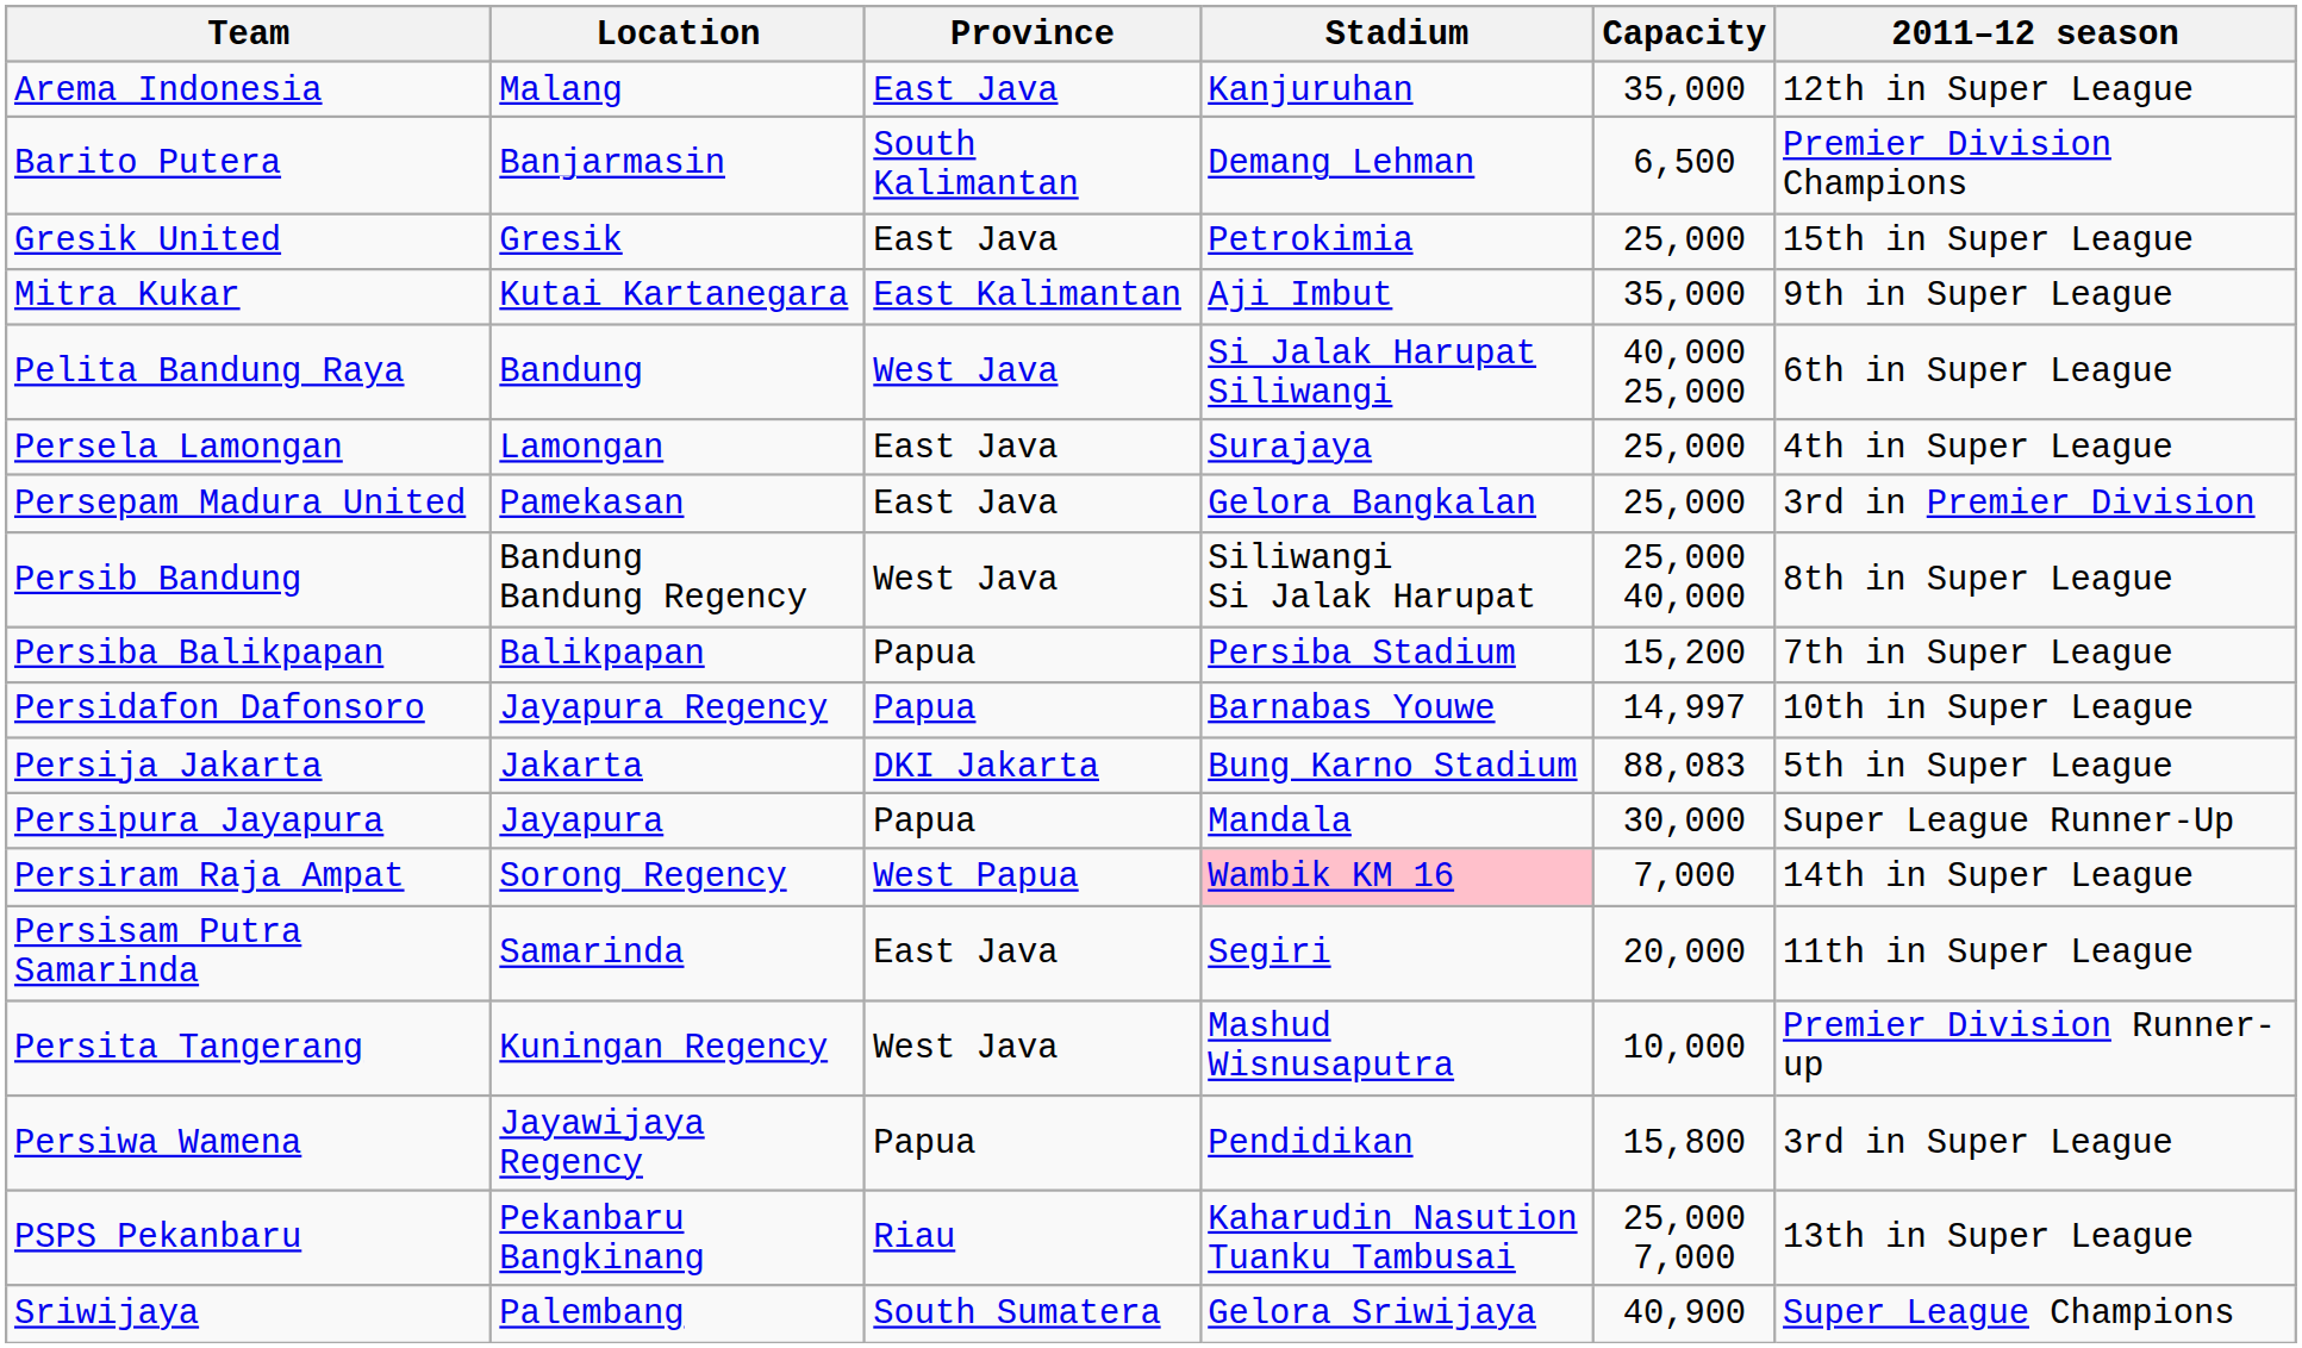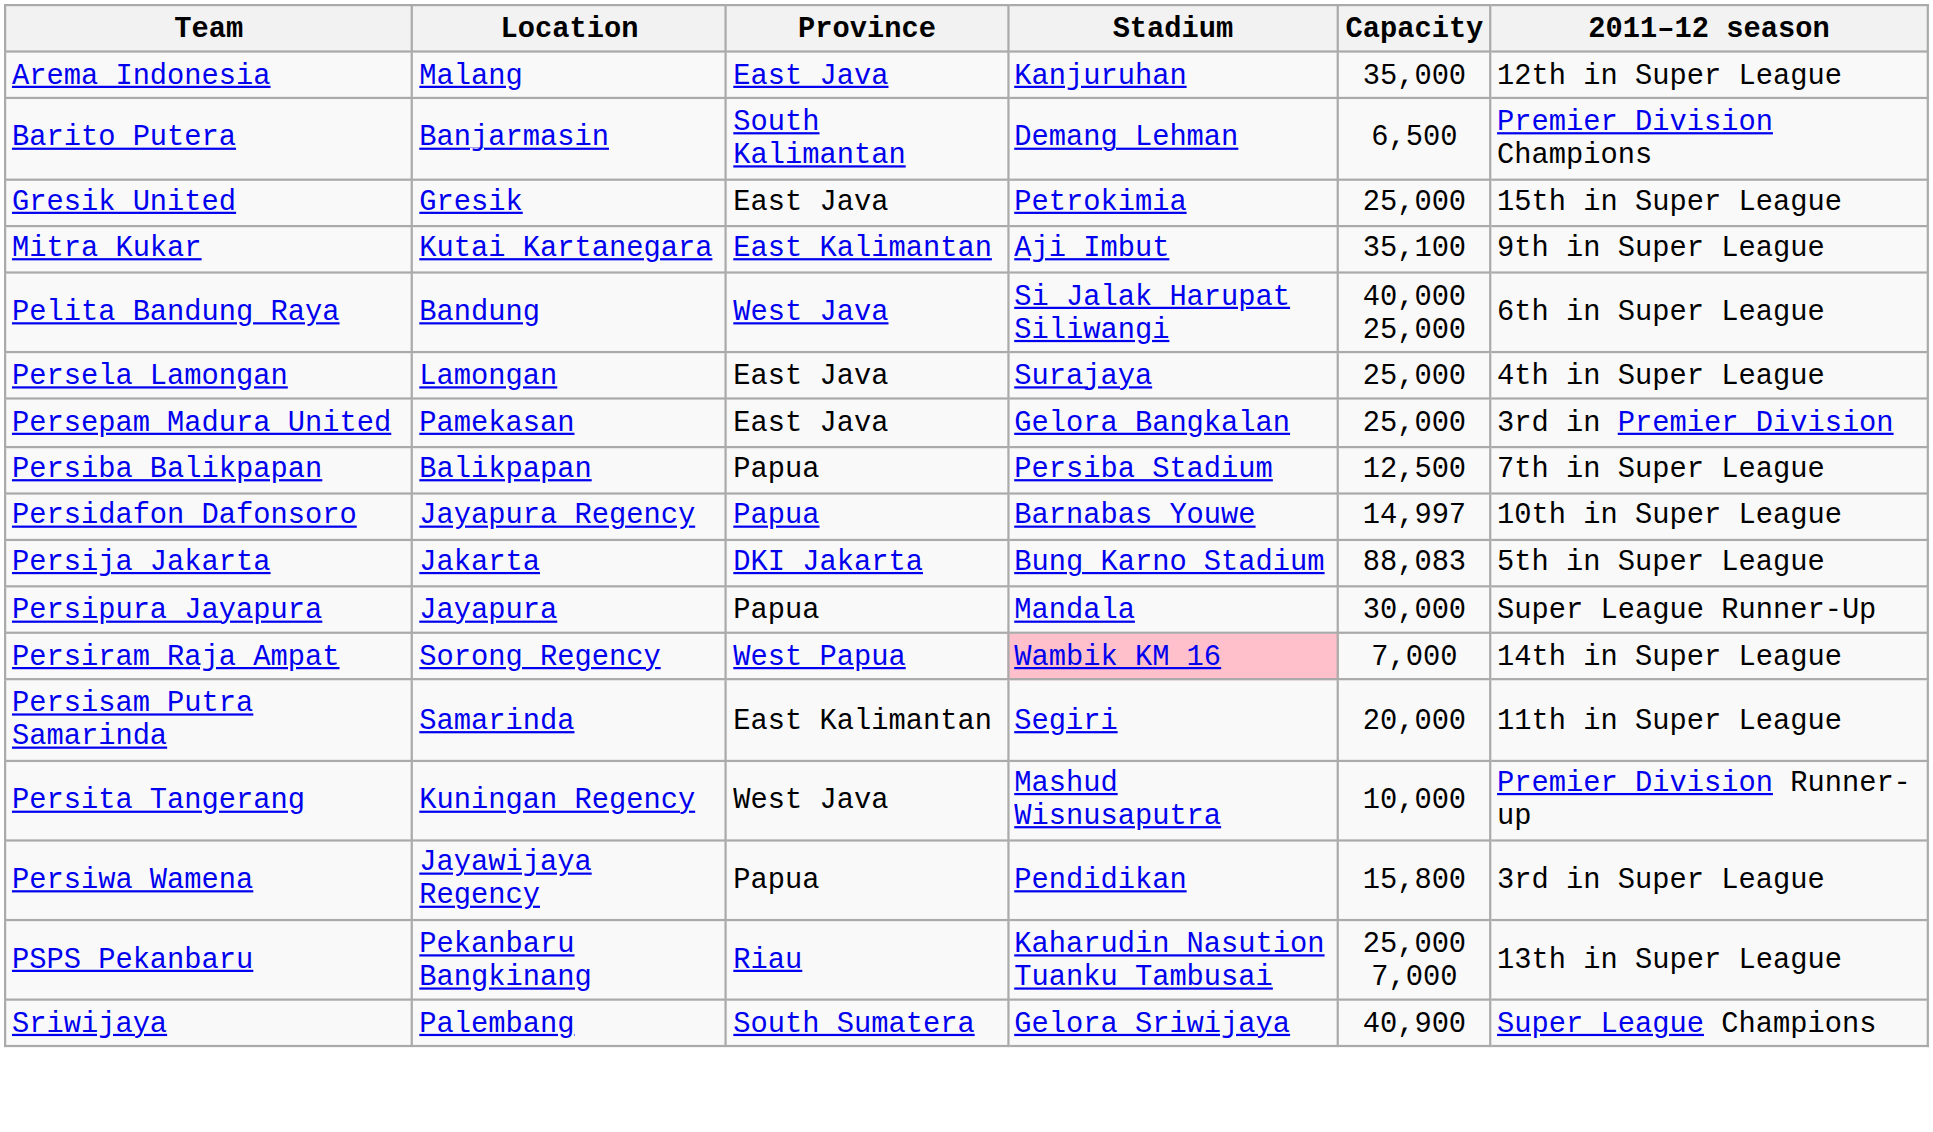 <table class="wikitable sortable">
 <tr>
 <th>Team</th>
 <th>Location</th>
 <th>Province</th>
 <th>Stadium</th>
 <th>Capacity</th>
 <th>2011–12 season</th>
 </tr>
 <tr>
 <td><a href='#'>Arema Indonesia</a></td>
 <td><a href='#'>Malang</a></td>
 <td><a href='#'>East Java</a></td>
 <td><a href='#'>Kanjuruhan</a></td>
 <td style="text-align:center">35,000</td>
 <td>12th in Super League</td>
 </tr>
 <tr>
 <td><a href='#'>Barito Putera</a></td>
 <td><a href='#'>Banjarmasin</a></td>
 <td><a href='#'>South Kalimantan</a></td>
 <td><a href='#'>Demang Lehman</a></td>
 <td style="text-align:center">6,500</td>
 <td><a href='#'>Premier Division</a> Champions</td>
 </tr>
 <tr>
 <td><a href='#'>Gresik United</a></td>
 <td><a href='#'>Gresik</a></td>
 <td>East Java</td>
 <td><a href='#'>Petrokimia</a></td>
 <td style="text-align:center">25,000</td>
 <td>15th in Super League</td>
 </tr>
 <tr>
 <td><a href='#'>Mitra Kukar</a></td>
 <td><a href='#'>Kutai Kartanegara</a></td>
 <td><a href='#'>East Kalimantan</a></td>
 <td><a href='#'>Aji Imbut</a></td>
-<td style="text-align:center">35,000</td>
+<td style="text-align:center">35,100</td>
 <td>9th in Super League</td>
 </tr>
 <tr>
 <td><a href='#'>Pelita Bandung Raya</a></td>
 <td><a href='#'>Bandung</a></td>
 <td><a href='#'>West Java</a></td>
 <td><a href='#'>Si Jalak Harupat</a><br><a href='#'>Siliwangi</a></td>
 <td style="text-align:center">40,000<br>25,000</td>
 <td>6th in Super League</td>
 </tr>
 <tr>
 <td><a href='#'>Persela Lamongan</a></td>
 <td><a href='#'>Lamongan</a></td>
 <td>East Java</td>
 <td><a href='#'>Surajaya</a></td>
 <td style="text-align:center">25,000</td>
 <td>4th in Super League</td>
 </tr>
 <tr>
 <td><a href='#'>Persepam Madura United</a></td>
 <td><a href='#'>Pamekasan</a></td>
 <td>East Java</td>
 <td><a href='#'>Gelora Bangkalan</a></td>
 <td style="text-align:center">25,000</td>
 <td>3rd in <a href='#'>Premier Division</a></td>
 </tr>
 <tr>
-<td><a href='#'>Persib Bandung</a></td>
-<td>Bandung<br>Bandung Regency</td>
-<td>West Java</td>
-<td>Siliwangi<br>Si Jalak Harupat</td>
-<td style="text-align:center">25,000<br>40,000</td>
-<td>8th in Super League</td>
-</tr>
-<tr>
 <td><a href='#'>Persiba Balikpapan</a></td>
 <td><a href='#'>Balikpapan</a></td>
 <td>Papua</td>
 <td><a href='#'>Persiba Stadium</a></td>
-<td style="text-align:center">15,200</td>
+<td style="text-align:center">12,500</td>
 <td>7th in Super League</td>
 </tr>
 <tr>
 <td><a href='#'>Persidafon Dafonsoro</a></td>
 <td><a href='#'>Jayapura Regency</a></td>
 <td><a href='#'>Papua</a></td>
 <td><a href='#'>Barnabas Youwe</a></td>
 <td style="text-align:center">14,997</td>
 <td>10th in Super League</td>
 </tr>
 <tr>
 <td><a href='#'>Persija Jakarta</a></td>
 <td><a href='#'>Jakarta</a></td>
 <td><a href='#'>DKI Jakarta</a></td>
 <td><a href='#'>Bung Karno Stadium</a></td>
 <td style="text-align:center">88,083</td>
 <td>5th in Super League</td>
 </tr>
 <tr>
 <td><a href='#'>Persipura Jayapura</a></td>
 <td><a href='#'>Jayapura</a></td>
 <td>Papua</td>
 <td><a href='#'>Mandala</a></td>
 <td style="text-align:center">30,000</td>
 <td>Super League Runner-Up</td>
 </tr>
 <tr>
 <td><a href='#'>Persiram Raja Ampat</a></td>
 <td><a href='#'>Sorong Regency</a></td>
 <td><a href='#'>West Papua</a></td>
 <td style="background: pink;"><a href='#'>Wambik KM 16</a></td>
 <td style="text-align:center">7,000</td>
 <td>14th in Super League</td>
 </tr>
 <tr>
 <td><a href='#'>Persisam Putra Samarinda</a></td>
 <td><a href='#'>Samarinda</a></td>
-<td>East Java</td>
+<td>East Kalimantan</td>
 <td><a href='#'>Segiri</a></td>
 <td style="text-align:center">20,000</td>
 <td>11th in Super League</td>
 </tr>
 <tr>
 <td><a href='#'>Persita Tangerang</a></td>
 <td><a href='#'>Kuningan Regency</a></td>
 <td>West Java</td>
 <td><a href='#'>Mashud Wisnusaputra</a></td>
 <td style="text-align:center">10,000</td>
 <td><a href='#'>Premier Division</a> Runner-up</td>
 </tr>
 <tr>
 <td><a href='#'>Persiwa Wamena</a></td>
 <td><a href='#'>Jayawijaya Regency</a></td>
 <td>Papua</td>
 <td><a href='#'>Pendidikan</a></td>
 <td style="text-align:center">15,800</td>
 <td>3rd in Super League</td>
 </tr>
 <tr>
 <td><a href='#'>PSPS Pekanbaru</a></td>
 <td><a href='#'>Pekanbaru</a><br><a href='#'>Bangkinang</a></td>
 <td><a href='#'>Riau</a></td>
 <td><a href='#'>Kaharudin Nasution</a><br><a href='#'>Tuanku Tambusai</a></td>
 <td style="text-align:center">25,000<br>7,000</td>
 <td>13th in Super League</td>
 </tr>
 <tr>
 <td><a href='#'>Sriwijaya</a></td>
 <td><a href='#'>Palembang</a></td>
 <td><a href='#'>South Sumatera</a></td>
 <td><a href='#'>Gelora Sriwijaya</a></td>
 <td style="text-align:center">40,900</td>
 <td><a href='#'>Super League</a> Champions</td>
 </tr>
 </table>
